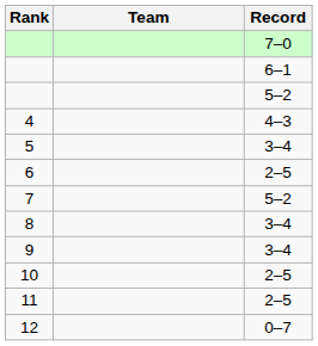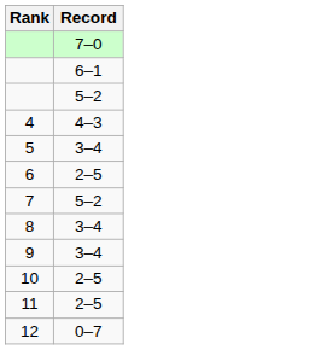 <table class="wikitable" style="text-align: center;">
 <tr>
 <th width=40>Rank</th>
-<th width=180>Team</th>
 <th width=60>Record</th>
 </tr>
 <tr bgcolor="#ccffcc">
 <td></td>
-<td align=left></td>
 <td>7–0</td>
 </tr>
 <tr>
 <td></td>
-<td align=left></td>
 <td>6–1</td>
 </tr>
 <tr>
 <td></td>
-<td align=left></td>
 <td>5–2</td>
 </tr>
 <tr>
 <td>4</td>
-<td align=left></td>
 <td>4–3</td>
 </tr>
 <tr>
 <td>5</td>
-<td align=left></td>
 <td>3–4</td>
 </tr>
 <tr>
 <td>6</td>
-<td align=left></td>
 <td>2–5</td>
 </tr>
 <tr>
 <td>7</td>
-<td align=left></td>
 <td>5–2</td>
 </tr>
 <tr>
 <td>8</td>
-<td align=left></td>
 <td>3–4</td>
 </tr>
 <tr>
 <td>9</td>
-<td align=left></td>
 <td>3–4</td>
 </tr>
 <tr>
 <td>10</td>
-<td align=left></td>
 <td>2–5</td>
 </tr>
 <tr>
 <td>11</td>
-<td align=left></td>
 <td>2–5</td>
 </tr>
 <tr>
 <td>12</td>
-<td align=left></td>
 <td>0–7</td>
 </tr>
 </table>
